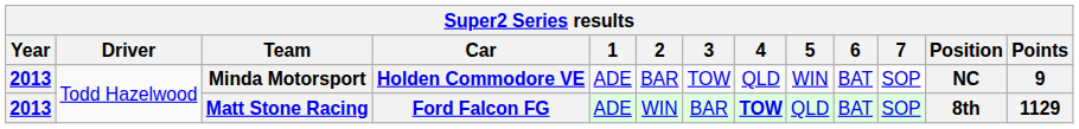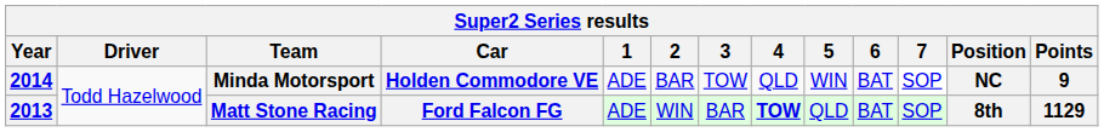 <table class="wikitable" style="text-align:center; font-size:90%">
 <tr>
 <th colspan=45><a href='#'>Super2 Series</a> results</th>
 </tr>
 <tr>
 <th>Year</th>
 <th>Driver</th>
 <th>Team</th>
 <th>Car</th>
 <th>1</th>
 <th>2</th>
 <th>3</th>
 <th>4</th>
 <th>5</th>
 <th>6</th>
 <th>7</th>
 <th>Position</th>
 <th>Points</th>
 </tr>
 <tr>
-<th><a href='#'>2013</a></th>
+<th><a href='#'>2014</a></th>
 <td rowspan=2 align=left> <a href='#'>Todd Hazelwood</a></td>
 <th>Minda Motorsport</th>
 <th><a href='#'>Holden Commodore VE</a></th>
 <td><a href='#'>ADE</a></td>
 <td><a href='#'>BAR</a></td>
 <td><a href='#'>TOW</a></td>
 <td><a href='#'>QLD</a></td>
 <td><a href='#'>WIN</a></td>
 <td><a href='#'>BAT</a></td>
 <td style="background: #ffffff"><a href='#'>SOP</a><br></td>
 <th>NC</th>
 <th>9</th>
 </tr>
 <tr>
 <th><a href='#'>2013</a></th>
 <th><a href='#'>Matt Stone Racing</a></th>
 <th><a href='#'>Ford Falcon FG</a></th>
 <td style="background: #dfffdf"><a href='#'>ADE</a><br></td>
 <td style="background: #dfffdf"><a href='#'>WIN</a><br></td>
 <td style="background: #dfffdf"><a href='#'>BAR</a><br></td>
 <td style="background: #dfffdf"><strong><a href='#'>TOW</a><br></strong></td>
 <td style="background: #dfffdf"><a href='#'>QLD</a><br></td>
 <td style="background: #dfffdf"><a href='#'>BAT</a><br></td>
 <td style="background: #dfffdf"><a href='#'>SOP</a><br></td>
 <th>8th</th>
 <th>1129</th>
 </tr>
 </table>
